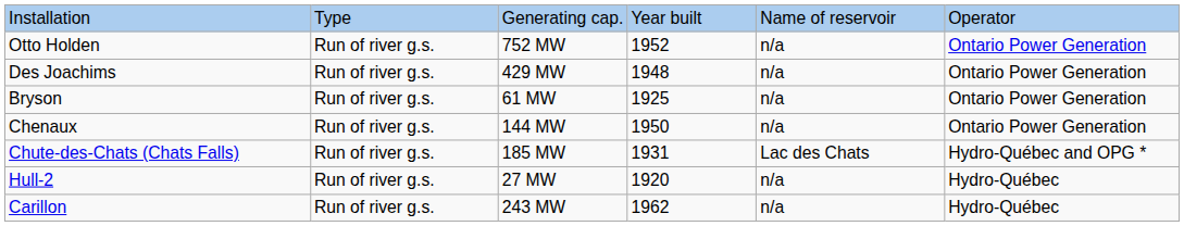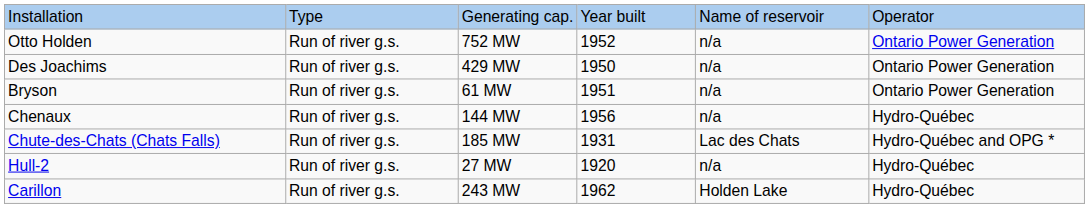 <table class="wikitable">
 <tr style="background:#abcdef;">
 <td style="width:26%;">Installation</td>
 <td style="width:16%;">Type</td>
 <td style="width:11%;">Generating cap.</td>
 <td style="width:11%;">Year built</td>
 <td style="width:16%;">Name of reservoir</td>
 <td style="width:20%;">Operator</td>
 </tr>
 <tr>
 <td>Otto Holden</td>
 <td>Run of river g.s.</td>
 <td>752 MW</td>
 <td>1952</td>
 <td>n/a</td>
 <td><a href='#'>Ontario Power Generation</a></td>
 </tr>
 <tr>
 <td>Des Joachims</td>
 <td>Run of river g.s.</td>
 <td>429 MW</td>
-<td>1948</td>
+<td>1950</td>
 <td>n/a</td>
 <td>Ontario Power Generation</td>
 </tr>
 <tr>
 <td>Bryson</td>
 <td>Run of river g.s.</td>
 <td>61 MW</td>
-<td>1925</td>
+<td>1951</td>
 <td>n/a</td>
 <td>Ontario Power Generation</td>
 </tr>
 <tr>
 <td>Chenaux</td>
 <td>Run of river g.s.</td>
 <td>144 MW</td>
-<td>1950</td>
+<td>1956</td>
 <td>n/a</td>
-<td>Ontario Power Generation</td>
+<td>Hydro-Québec</td>
 </tr>
 <tr>
 <td><a href='#'>Chute-des-Chats (Chats Falls)</a></td>
 <td>Run of river g.s.</td>
 <td>185 MW</td>
 <td>1931</td>
 <td>Lac des Chats</td>
 <td>Hydro-Québec and OPG *</td>
 </tr>
 <tr>
 <td><a href='#'>Hull-2</a></td>
 <td>Run of river g.s.</td>
 <td>27 MW</td>
 <td>1920</td>
 <td>n/a</td>
 <td>Hydro-Québec</td>
 </tr>
 <tr>
 <td><a href='#'>Carillon</a></td>
 <td>Run of river g.s.</td>
 <td>243 MW</td>
 <td>1962</td>
-<td>n/a</td>
+<td>Holden Lake</td>
 <td>Hydro-Québec</td>
 </tr>
 </table>
